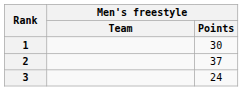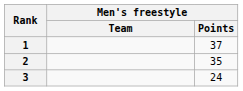 <table class="wikitable" width=304 style="text-align:center;">
 <tr>
 <th width=50 rowspan="2">Rank</th>
 <th colspan="2">Men's freestyle</th>
 </tr>
 <tr>
 <th width=200>Team</th>
 <th width=50>Points</th>
 </tr>
 <tr>
 <th>1</th>
 <td align=left></td>
-<td>30</td>
+<td>37</td>
 </tr>
 <tr>
 <th>2</th>
 <td align=left></td>
-<td>37</td>
+<td>35</td>
 </tr>
 <tr>
 <th>3</th>
 <td align=left></td>
 <td>24</td>
 </tr>
 </table>
